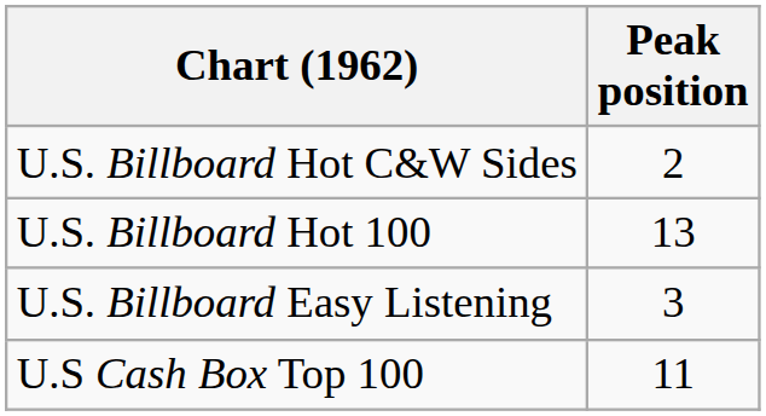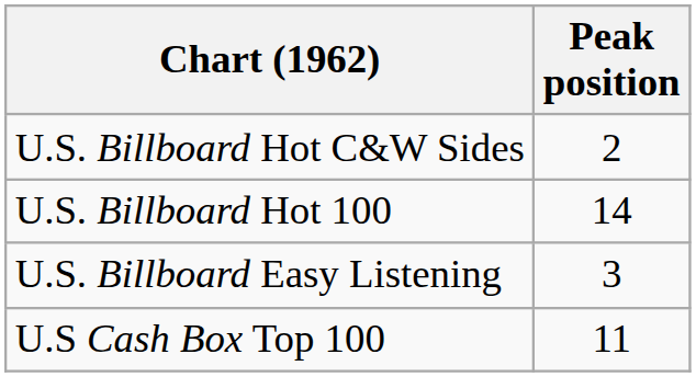 <table class="wikitable sortable">
 <tr>
 <th align="left">Chart (1962)</th>
 <th align="center">Peak<br>position</th>
 </tr>
 <tr>
 <td align="left">U.S. <em>Billboard</em> Hot C&W Sides</td>
 <td align="center">2</td>
 </tr>
 <tr>
 <td align="left">U.S. <em>Billboard</em> Hot 100</td>
-<td align="center">13</td>
+<td align="center">14</td>
 </tr>
 <tr>
 <td align="left">U.S. <em>Billboard</em> Easy Listening</td>
 <td align="center">3</td>
 </tr>
 <tr>
 <td>U.S <em>Cash Box</em> Top 100</td>
 <td align="center">11</td>
 </tr>
 </table>
